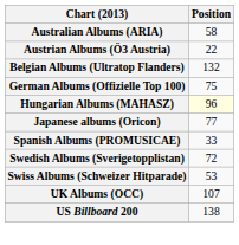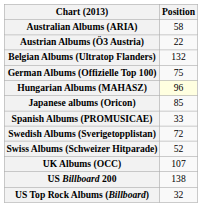 <table class="wikitable plainrowheaders sortable" style="text-align:center;">
 <tr>
 <th>Chart (2013)</th>
 <th>Position</th>
 </tr>
 <tr>
 <th scope="row">Australian Albums (ARIA)</th>
 <td>58</td>
 </tr>
 <tr>
 <th scope="row">Austrian Albums (Ö3 Austria)</th>
 <td>22</td>
 </tr>
 <tr>
 <th scope="row">Belgian Albums (Ultratop Flanders)</th>
 <td>132</td>
 </tr>
 <tr>
 <th scope="row">German Albums (Offizielle Top 100)</th>
 <td>75</td>
 </tr>
 <tr>
 <th scope="row">Hungarian Albums  (MAHASZ)</th>
 <td style="background: lightyellow;">96</td>
 </tr>
 <tr>
 <th scope="row">Japanese albums (Oricon)</th>
-<td align="center">77</td>
+<td align="center">85</td>
 </tr>
 <tr>
 <th scope="row">Spanish Albums (PROMUSICAE)</th>
 <td>33</td>
 </tr>
 <tr>
 <th scope="row">Swedish Albums (Sverigetopplistan)</th>
 <td>72</td>
 </tr>
 <tr>
 <th scope="row">Swiss Albums (Schweizer Hitparade)</th>
-<td>53</td>
+<td>52</td>
 </tr>
 <tr>
 <th scope="row">UK Albums (OCC)</th>
 <td>107</td>
 </tr>
 <tr>
 <th scope="row">US <em>Billboard</em> 200</th>
 <td>138</td>
 </tr>
+<tr>
+<th scope="row">US Top Rock Albums (<em>Billboard</em>)</th>
+<td>32</td>
+</tr>
 </table>
